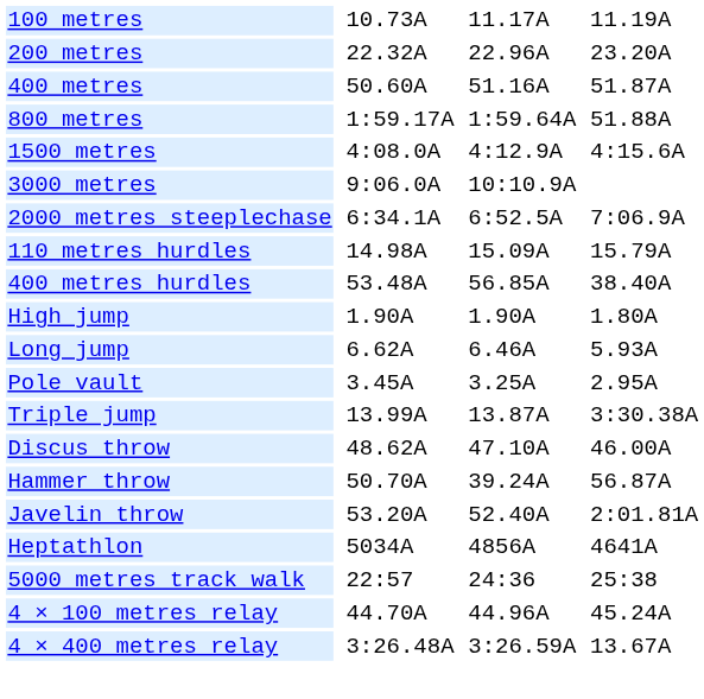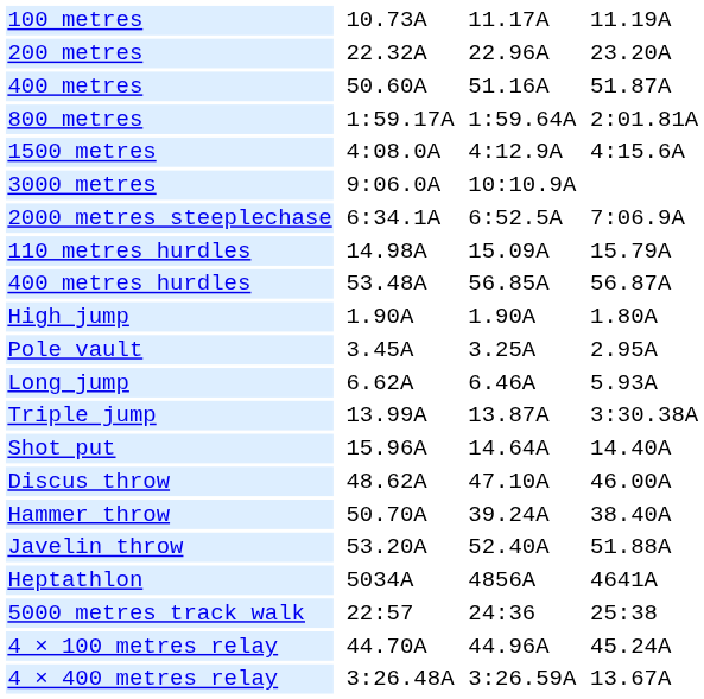 <table>
 <tr>
 <td bgcolor = DDEEFF><a href='#'>100 metres</a></td>
 <td></td>
 <td>10.73A</td>
 <td></td>
 <td>11.17A</td>
 <td></td>
 <td>11.19A</td>
 </tr>
 <tr>
 <td bgcolor = DDEEFF><a href='#'>200 metres</a></td>
 <td></td>
 <td>22.32A</td>
 <td></td>
 <td>22.96A</td>
 <td></td>
 <td>23.20A</td>
 </tr>
 <tr>
 <td bgcolor = DDEEFF><a href='#'>400 metres</a></td>
 <td></td>
 <td>50.60A</td>
 <td></td>
 <td>51.16A</td>
 <td></td>
 <td>51.87A</td>
 </tr>
 <tr>
 <td bgcolor = DDEEFF><a href='#'>800 metres</a></td>
 <td></td>
 <td>1:59.17A</td>
 <td></td>
 <td>1:59.64A</td>
 <td></td>
-<td>51.88A</td>
+<td>2:01.81A</td>
 </tr>
 <tr>
 <td bgcolor = DDEEFF><a href='#'>1500 metres</a></td>
 <td></td>
 <td>4:08.0A</td>
 <td></td>
 <td>4:12.9A</td>
 <td></td>
 <td>4:15.6A</td>
 </tr>
 <tr>
 <td bgcolor = DDEEFF><a href='#'>3000 metres</a></td>
 <td></td>
 <td>9:06.0A</td>
 <td></td>
 <td>10:10.9A</td>
 <td></td>
 <td></td>
 </tr>
 <tr>
 <td bgcolor = DDEEFF><a href='#'>2000 metres steeplechase</a></td>
 <td></td>
 <td>6:34.1A</td>
 <td></td>
 <td>6:52.5A</td>
 <td></td>
 <td>7:06.9A</td>
 </tr>
 <tr>
 <td bgcolor = DDEEFF><a href='#'>110 metres hurdles</a></td>
 <td></td>
 <td>14.98A</td>
 <td></td>
 <td>15.09A</td>
 <td></td>
 <td>15.79A</td>
 </tr>
 <tr>
 <td bgcolor = DDEEFF><a href='#'>400 metres hurdles</a></td>
 <td></td>
 <td>53.48A</td>
 <td></td>
 <td>56.85A</td>
 <td></td>
-<td>38.40A</td>
+<td>56.87A</td>
 </tr>
 <tr>
 <td bgcolor = DDEEFF><a href='#'>High jump</a></td>
 <td></td>
 <td>1.90A</td>
 <td></td>
 <td>1.90A</td>
 <td></td>
 <td>1.80A</td>
 </tr>
 <tr>
+<td bgcolor = DDEEFF><a href='#'>Pole vault</a></td>
+<td></td>
+<td>3.45A</td>
+<td></td>
+<td>3.25A</td>
+<td></td>
+<td>2.95A</td>
+</tr>
+<tr>
 <td bgcolor = DDEEFF><a href='#'>Long jump</a></td>
 <td></td>
 <td>6.62A</td>
 <td></td>
 <td>6.46A</td>
 <td></td>
 <td>5.93A</td>
 </tr>
 <tr>
-<td bgcolor = DDEEFF><a href='#'>Pole vault</a></td>
-<td></td>
-<td>3.45A</td>
-<td></td>
-<td>3.25A</td>
-<td></td>
-<td>2.95A</td>
-</tr>
-<tr>
 <td bgcolor = DDEEFF><a href='#'>Triple jump</a></td>
 <td></td>
 <td>13.99A</td>
 <td></td>
 <td>13.87A</td>
 <td></td>
 <td>3:30.38A</td>
+</tr>
+<tr>
+<td bgcolor = DDEEFF><a href='#'>Shot put</a></td>
+<td></td>
+<td>15.96A</td>
+<td></td>
+<td>14.64A</td>
+<td></td>
+<td>14.40A</td>
 </tr>
 <tr>
 <td bgcolor = DDEEFF><a href='#'>Discus throw</a></td>
 <td></td>
 <td>48.62A</td>
 <td></td>
 <td>47.10A</td>
 <td></td>
 <td>46.00A</td>
 </tr>
 <tr>
 <td bgcolor = DDEEFF><a href='#'>Hammer throw</a></td>
 <td></td>
 <td>50.70A</td>
 <td></td>
 <td>39.24A</td>
 <td></td>
-<td>56.87A</td>
+<td>38.40A</td>
 </tr>
 <tr>
 <td bgcolor = DDEEFF><a href='#'>Javelin throw</a></td>
 <td></td>
 <td>53.20A</td>
 <td></td>
 <td>52.40A</td>
 <td></td>
-<td>2:01.81A</td>
+<td>51.88A</td>
 </tr>
 <tr>
 <td bgcolor = DDEEFF><a href='#'>Heptathlon</a></td>
 <td></td>
 <td>5034A</td>
 <td></td>
 <td>4856A</td>
 <td></td>
 <td>4641A</td>
 </tr>
 <tr>
 <td bgcolor = DDEEFF><a href='#'>5000 metres track walk</a></td>
 <td></td>
 <td>22:57</td>
 <td></td>
 <td>24:36</td>
 <td></td>
 <td>25:38</td>
 </tr>
 <tr>
 <td bgcolor = DDEEFF><a href='#'>4 × 100 metres relay</a></td>
 <td></td>
 <td>44.70A</td>
 <td></td>
 <td>44.96A</td>
 <td></td>
 <td>45.24A</td>
 </tr>
 <tr>
 <td bgcolor = DDEEFF><a href='#'>4 × 400 metres relay</a></td>
 <td></td>
 <td>3:26.48A</td>
 <td></td>
 <td>3:26.59A</td>
 <td></td>
 <td>13.67A</td>
 </tr>
 </table>
